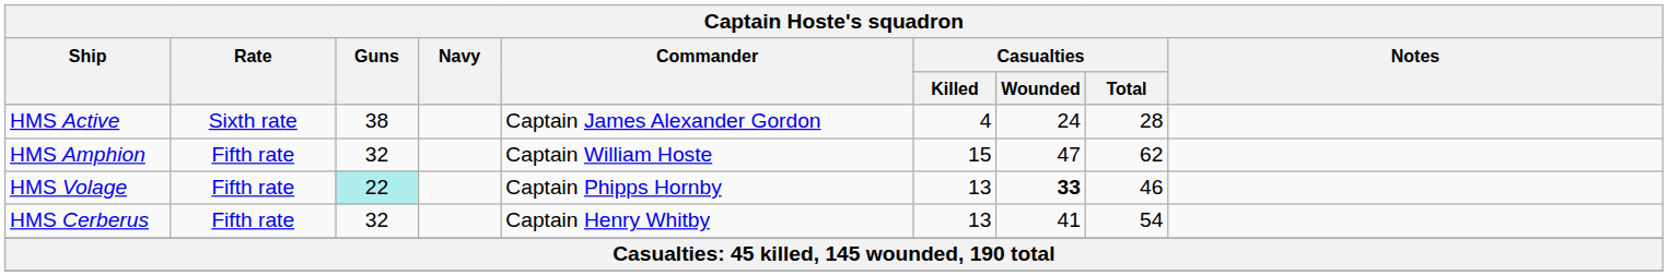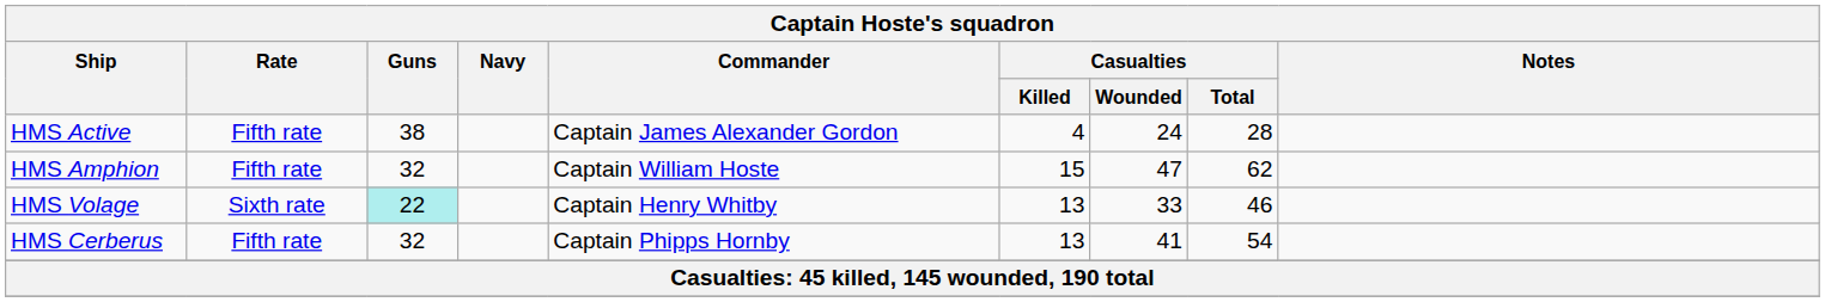 <table class="wikitable" width=100%>
 <tr valign="top">
 <th colspan="11" bgcolor="white">Captain Hoste's squadron</th>
 </tr>
 <tr valign="top"|- valign="top">
 <th width=10%; align= center rowspan=2><small> Ship </small></th>
 <th width=10%; align= center rowspan=2><small> Rate </small></th>
 <th width=5%; align= center rowspan=2><small> Guns </small></th>
 <th width=5%; align= center rowspan=2><small> Navy </small></th>
 <th width=25%; align= center rowspan=2><small> Commander </small></th>
 <th width=15%; align= center colspan=3><small>Casualties</small></th>
 <th width=30%; align= center rowspan=2><small>Notes</small></th>
 </tr>
 <tr valign="top">
 <th width=5%; align= center><small> Killed </small></th>
 <th width=5%; align= center><small> Wounded </small></th>
 <th width=5%; align= center><small> Total</small></th>
 </tr>
 <tr valign="top">
 <td align= left><a href='#'>HMS <em>Active</em></a></td>
-<td align= center><a href='#'>Sixth rate</a></td>
+<td align= center><a href='#'>Fifth rate</a></td>
 <td align= center>38</td>
 <td align= center></td>
 <td align= left>Captain <a href='#'>James Alexander Gordon</a></td>
 <td align= right>4</td>
 <td align= right>24</td>
 <td align= right>28</td>
 <td align= left></td>
 </tr>
 <tr valign="top">
 <td align= left><a href='#'>HMS <em>Amphion</em></a></td>
 <td align= center><a href='#'>Fifth rate</a></td>
 <td align= center>32</td>
 <td align= center></td>
 <td align= left>Captain <a href='#'>William Hoste</a></td>
 <td align= right>15</td>
 <td align= right>47</td>
 <td align= right>62</td>
 <td align= left></td>
 </tr>
 <tr valign="top">
 <td align= left><a href='#'>HMS <em>Volage</em></a></td>
-<td align= center><a href='#'>Fifth rate</a></td>
+<td align= center><a href='#'>Sixth rate</a></td>
 <td align= center style="background: paleturquoise;">22</td>
 <td align= center></td>
-<td align= left>Captain <a href='#'>Phipps Hornby</a></td>
+<td align= left>Captain <a href='#'>Henry Whitby</a></td>
 <td align= right>13</td>
-<td align= right><strong>33</strong></td>
+<td align= right>33</td>
 <td align= right>46</td>
 <td align= left></td>
 </tr>
 <tr valign="top">
 <td align= left><a href='#'>HMS <em>Cerberus</em></a></td>
 <td align= center><a href='#'>Fifth rate</a></td>
 <td align= center>32</td>
 <td align= center></td>
-<td align= left>Captain <a href='#'>Henry Whitby</a></td>
+<td align= left>Captain <a href='#'>Phipps Hornby</a></td>
 <td align= right>13</td>
 <td align= right>41</td>
 <td align= right>54</td>
 <td align= left></td>
 </tr>
 <tr>
 </tr>
 <tr valign="top">
 <th colspan="11" bgcolor="white">Casualties: 45 killed, 145 wounded, 190 total</th>
 </tr>
 <tr valign="top">
 </tr>
 <tr>
 </tr>
 </table>
